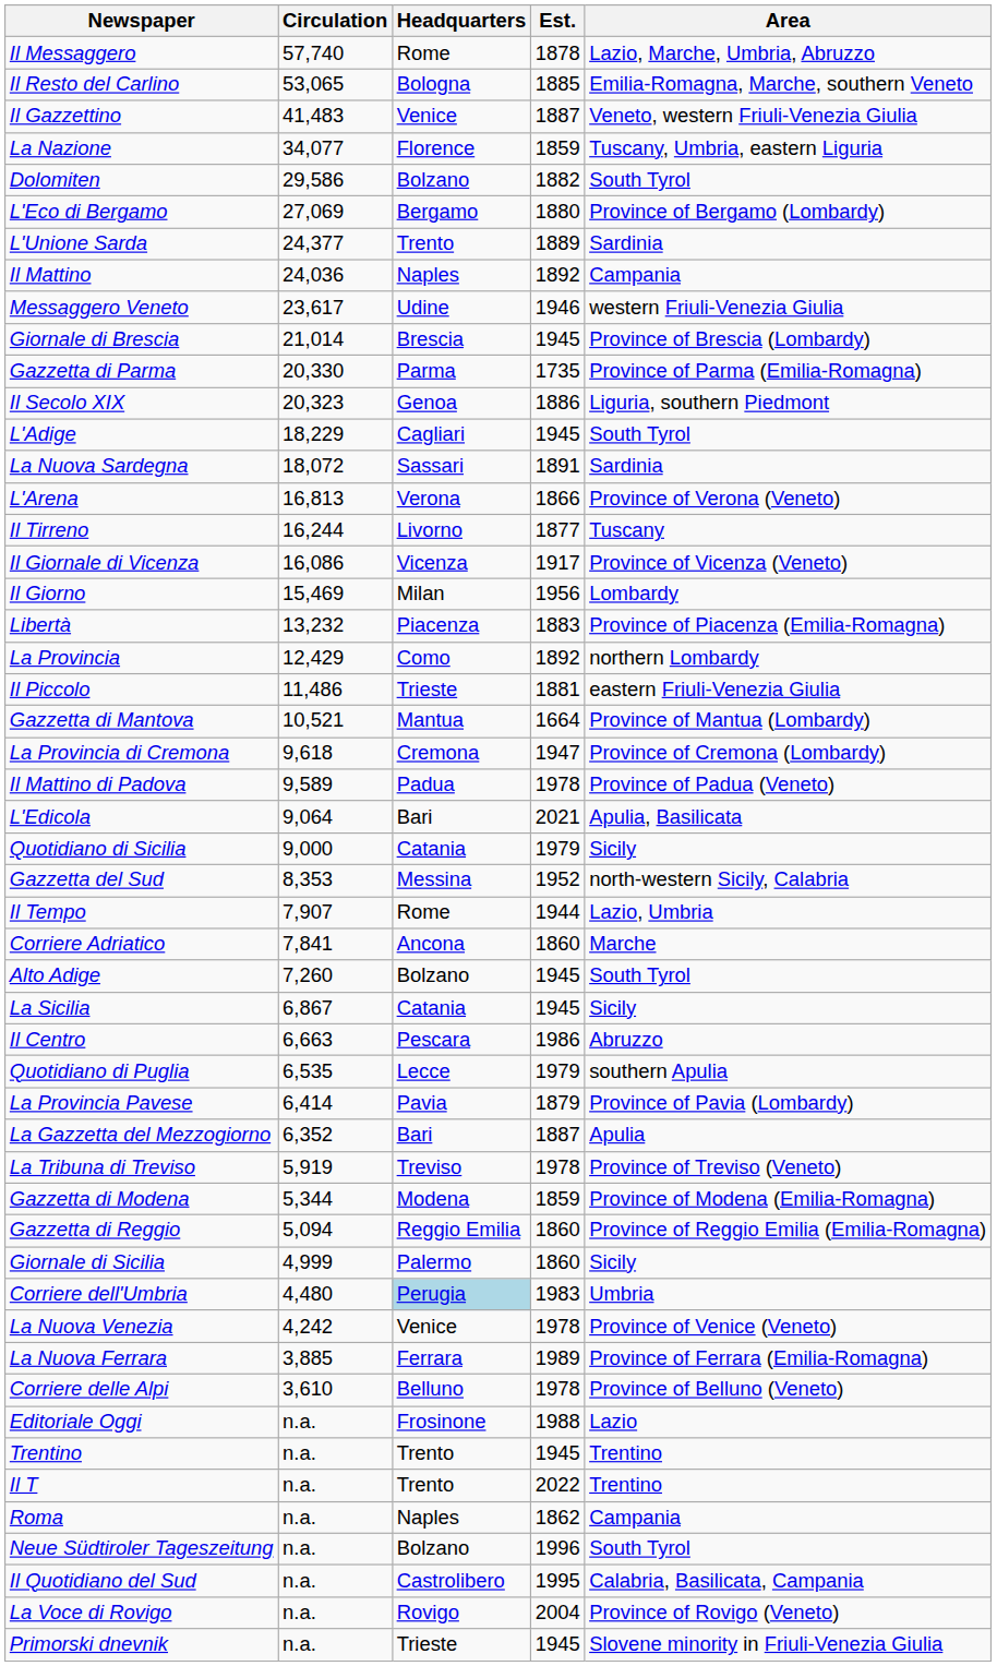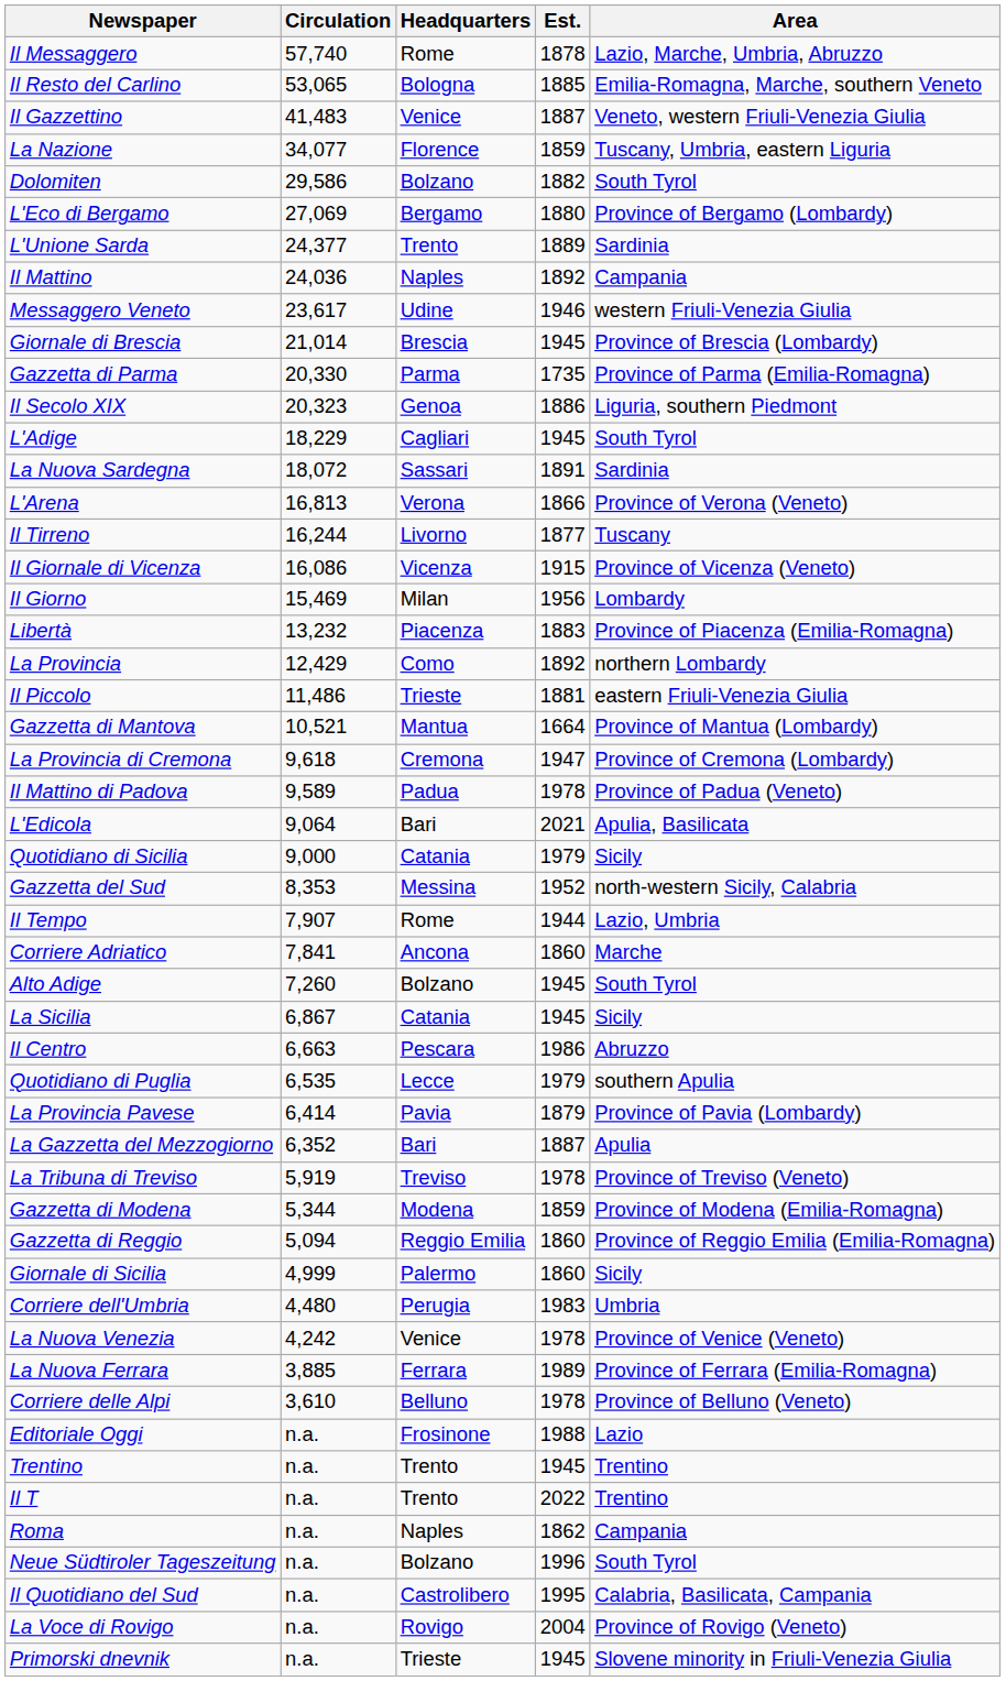 <table class="wikitable sortable">
 <tr>
 <th>Newspaper</th>
 <th data-sort-type="number">Circulation</th>
 <th>Headquarters</th>
 <th>Est.</th>
 <th>Area</th>
 </tr>
 <tr>
 <td><em><a href='#'>Il Messaggero</a></em></td>
 <td>57,740</td>
 <td>Rome</td>
 <td>1878</td>
 <td><a href='#'>Lazio</a>, <a href='#'>Marche</a>, <a href='#'>Umbria</a>, <a href='#'>Abruzzo</a></td>
 </tr>
 <tr>
 <td><em><a href='#'>Il Resto del Carlino</a></em></td>
 <td>53,065</td>
 <td><a href='#'>Bologna</a></td>
 <td>1885</td>
 <td><a href='#'>Emilia-Romagna</a>, <a href='#'>Marche</a>, southern <a href='#'>Veneto</a></td>
 </tr>
 <tr>
 <td><em><a href='#'>Il Gazzettino</a></em></td>
 <td>41,483</td>
 <td><a href='#'>Venice</a></td>
 <td>1887</td>
 <td><a href='#'>Veneto</a>, western <a href='#'>Friuli-Venezia Giulia</a></td>
 </tr>
 <tr>
 <td><em><a href='#'>La Nazione</a></em></td>
 <td>34,077</td>
 <td><a href='#'>Florence</a></td>
 <td>1859</td>
 <td><a href='#'>Tuscany</a>, <a href='#'>Umbria</a>, eastern <a href='#'>Liguria</a></td>
 </tr>
 <tr>
 <td><em><a href='#'>Dolomiten</a></em></td>
 <td>29,586</td>
 <td><a href='#'>Bolzano</a></td>
 <td>1882</td>
 <td><a href='#'>South Tyrol</a></td>
 </tr>
 <tr>
 <td><em><a href='#'>L'Eco di Bergamo</a></em></td>
 <td>27,069</td>
 <td><a href='#'>Bergamo</a></td>
 <td>1880</td>
 <td><a href='#'>Province of Bergamo</a> (<a href='#'>Lombardy</a>)</td>
 </tr>
 <tr>
 <td><em><a href='#'>L'Unione Sarda</a></em></td>
 <td>24,377</td>
 <td><a href='#'>Trento</a></td>
 <td>1889</td>
 <td><a href='#'>Sardinia</a></td>
 </tr>
 <tr>
 <td><em><a href='#'>Il Mattino</a></em></td>
 <td>24,036</td>
 <td><a href='#'>Naples</a></td>
 <td>1892</td>
 <td><a href='#'>Campania</a></td>
 </tr>
 <tr>
 <td><em><a href='#'>Messaggero Veneto</a></em></td>
 <td>23,617</td>
 <td><a href='#'>Udine</a></td>
 <td>1946</td>
 <td>western <a href='#'>Friuli-Venezia Giulia</a></td>
 </tr>
 <tr>
 <td><em><a href='#'>Giornale di Brescia</a></em></td>
 <td>21,014</td>
 <td><a href='#'>Brescia</a></td>
 <td>1945</td>
 <td><a href='#'>Province of Brescia</a> (<a href='#'>Lombardy</a>)</td>
 </tr>
 <tr>
 <td><em><a href='#'>Gazzetta di Parma</a></em></td>
 <td>20,330</td>
 <td><a href='#'>Parma</a></td>
 <td>1735</td>
 <td><a href='#'>Province of Parma</a> (<a href='#'>Emilia-Romagna</a>)</td>
 </tr>
 <tr>
 <td><em><a href='#'>Il Secolo XIX</a></em></td>
 <td>20,323</td>
 <td><a href='#'>Genoa</a></td>
 <td>1886</td>
 <td><a href='#'>Liguria</a>, southern <a href='#'>Piedmont</a></td>
 </tr>
 <tr>
 <td><em><a href='#'>L'Adige</a></em></td>
 <td>18,229</td>
 <td><a href='#'>Cagliari</a></td>
 <td>1945</td>
 <td><a href='#'>South Tyrol</a></td>
 </tr>
 <tr>
 <td><em><a href='#'>La Nuova Sardegna</a></em></td>
 <td>18,072</td>
 <td><a href='#'>Sassari</a></td>
 <td>1891</td>
 <td><a href='#'>Sardinia</a></td>
 </tr>
 <tr>
 <td><em><a href='#'>L'Arena</a></em></td>
 <td>16,813</td>
 <td><a href='#'>Verona</a></td>
 <td>1866</td>
 <td><a href='#'>Province of Verona</a> (<a href='#'>Veneto</a>)</td>
 </tr>
 <tr>
 <td><em><a href='#'>Il Tirreno</a></em></td>
 <td>16,244</td>
 <td><a href='#'>Livorno</a></td>
 <td>1877</td>
 <td><a href='#'>Tuscany</a></td>
 </tr>
 <tr>
 <td><em><a href='#'>Il Giornale di Vicenza</a></em></td>
 <td>16,086</td>
 <td><a href='#'>Vicenza</a></td>
-<td>1917</td>
+<td>1915</td>
 <td><a href='#'>Province of Vicenza</a> (<a href='#'>Veneto</a>)</td>
 </tr>
 <tr>
 <td><em><a href='#'>Il Giorno</a></em></td>
 <td>15,469</td>
 <td>Milan</td>
 <td>1956</td>
 <td><a href='#'>Lombardy</a></td>
 </tr>
 <tr>
 <td><em><a href='#'>Libertà</a></em></td>
 <td>13,232</td>
 <td><a href='#'>Piacenza</a></td>
 <td>1883</td>
 <td><a href='#'>Province of Piacenza</a> (<a href='#'>Emilia-Romagna</a>)</td>
 </tr>
 <tr>
 <td><em><a href='#'>La Provincia</a></em></td>
 <td>12,429</td>
 <td><a href='#'>Como</a></td>
 <td>1892</td>
 <td>northern <a href='#'>Lombardy</a></td>
 </tr>
 <tr>
 <td><em><a href='#'>Il Piccolo</a></em></td>
 <td>11,486</td>
 <td><a href='#'>Trieste</a></td>
 <td>1881</td>
 <td>eastern <a href='#'>Friuli-Venezia Giulia</a></td>
 </tr>
 <tr>
 <td><em><a href='#'>Gazzetta di Mantova</a></em></td>
 <td>10,521</td>
 <td><a href='#'>Mantua</a></td>
 <td>1664</td>
 <td><a href='#'>Province of Mantua</a> (<a href='#'>Lombardy</a>)</td>
 </tr>
 <tr>
 <td><em><a href='#'>La Provincia di Cremona</a></em></td>
 <td>9,618</td>
 <td><a href='#'>Cremona</a></td>
 <td>1947</td>
 <td><a href='#'>Province of Cremona</a> (<a href='#'>Lombardy</a>)</td>
 </tr>
 <tr>
 <td><em><a href='#'>Il Mattino di Padova</a></em></td>
 <td>9,589</td>
 <td><a href='#'>Padua</a></td>
 <td>1978</td>
 <td><a href='#'>Province of Padua</a> (<a href='#'>Veneto</a>)</td>
 </tr>
 <tr>
 <td><em><a href='#'>L'Edicola</a></em></td>
 <td>9,064</td>
 <td>Bari</td>
 <td>2021</td>
 <td><a href='#'>Apulia</a>, <a href='#'>Basilicata</a></td>
 </tr>
 <tr>
 <td><em><a href='#'>Quotidiano di Sicilia</a></em></td>
 <td>9,000</td>
 <td><a href='#'>Catania</a></td>
 <td>1979</td>
 <td><a href='#'>Sicily</a></td>
 </tr>
 <tr>
 <td><em><a href='#'>Gazzetta del Sud</a></em></td>
 <td>8,353</td>
 <td><a href='#'>Messina</a></td>
 <td>1952</td>
 <td>north-western <a href='#'>Sicily</a>, <a href='#'>Calabria</a></td>
 </tr>
 <tr>
 <td><em><a href='#'>Il Tempo</a></em></td>
 <td>7,907</td>
 <td>Rome</td>
 <td>1944</td>
 <td><a href='#'>Lazio</a>, <a href='#'>Umbria</a></td>
 </tr>
 <tr>
 <td><em><a href='#'>Corriere Adriatico</a></em></td>
 <td>7,841</td>
 <td><a href='#'>Ancona</a></td>
 <td>1860</td>
 <td><a href='#'>Marche</a></td>
 </tr>
 <tr>
 <td><em><a href='#'>Alto Adige</a></em></td>
 <td>7,260</td>
 <td>Bolzano</td>
 <td>1945</td>
 <td><a href='#'>South Tyrol</a></td>
 </tr>
 <tr>
 <td><em><a href='#'>La Sicilia</a></em></td>
 <td>6,867</td>
 <td><a href='#'>Catania</a></td>
 <td>1945</td>
 <td><a href='#'>Sicily</a></td>
 </tr>
 <tr>
 <td><em><a href='#'>Il Centro</a></em></td>
 <td>6,663</td>
 <td><a href='#'>Pescara</a></td>
 <td>1986</td>
 <td><a href='#'>Abruzzo</a></td>
 </tr>
 <tr>
 <td><em><a href='#'>Quotidiano di Puglia</a></em></td>
 <td>6,535</td>
 <td><a href='#'>Lecce</a></td>
 <td>1979</td>
 <td>southern <a href='#'>Apulia</a></td>
 </tr>
 <tr>
 <td><em><a href='#'>La Provincia Pavese</a></em></td>
 <td>6,414</td>
 <td><a href='#'>Pavia</a></td>
 <td>1879</td>
 <td><a href='#'>Province of Pavia</a> (<a href='#'>Lombardy</a>)</td>
 </tr>
 <tr>
 <td><em><a href='#'>La Gazzetta del Mezzogiorno</a></em></td>
 <td>6,352</td>
 <td><a href='#'>Bari</a></td>
 <td>1887</td>
 <td><a href='#'>Apulia</a></td>
 </tr>
 <tr>
 <td><em><a href='#'>La Tribuna di Treviso</a></em></td>
 <td>5,919</td>
 <td><a href='#'>Treviso</a></td>
 <td>1978</td>
 <td><a href='#'>Province of Treviso</a> (<a href='#'>Veneto</a>)</td>
 </tr>
 <tr>
 <td><em><a href='#'>Gazzetta di Modena</a></em></td>
 <td>5,344</td>
 <td><a href='#'>Modena</a></td>
 <td>1859</td>
 <td><a href='#'>Province of Modena</a> (<a href='#'>Emilia-Romagna</a>)</td>
 </tr>
 <tr>
 <td><em><a href='#'>Gazzetta di Reggio</a></em></td>
 <td>5,094</td>
 <td><a href='#'>Reggio Emilia</a></td>
 <td>1860</td>
 <td><a href='#'>Province of Reggio Emilia</a> (<a href='#'>Emilia-Romagna</a>)</td>
 </tr>
 <tr>
 <td><em><a href='#'>Giornale di Sicilia</a></em></td>
 <td>4,999</td>
 <td><a href='#'>Palermo</a></td>
 <td>1860</td>
 <td><a href='#'>Sicily</a></td>
 </tr>
 <tr>
 <td><em><a href='#'>Corriere dell'Umbria</a></em></td>
 <td>4,480</td>
-<td style="background: lightblue;"><a href='#'>Perugia</a></td>
+<td><a href='#'>Perugia</a></td>
 <td>1983</td>
 <td><a href='#'>Umbria</a></td>
 </tr>
 <tr>
 <td><em><a href='#'>La Nuova Venezia</a></em></td>
 <td>4,242</td>
 <td>Venice</td>
 <td>1978</td>
 <td><a href='#'>Province of Venice</a> (<a href='#'>Veneto</a>)</td>
 </tr>
 <tr>
 <td><em><a href='#'>La Nuova Ferrara</a></em></td>
 <td>3,885</td>
 <td><a href='#'>Ferrara</a></td>
 <td>1989</td>
 <td><a href='#'>Province of Ferrara</a> (<a href='#'>Emilia-Romagna</a>)</td>
 </tr>
 <tr>
 <td><em><a href='#'>Corriere delle Alpi</a></em></td>
 <td>3,610</td>
 <td><a href='#'>Belluno</a></td>
 <td>1978</td>
 <td><a href='#'>Province of Belluno</a> (<a href='#'>Veneto</a>)</td>
 </tr>
 <tr>
 <td><em><a href='#'>Editoriale Oggi</a></em></td>
 <td>n.a.</td>
 <td><a href='#'>Frosinone</a></td>
 <td>1988</td>
 <td><a href='#'>Lazio</a></td>
 </tr>
 <tr>
 <td><em><a href='#'>Trentino</a></em></td>
 <td>n.a.</td>
 <td>Trento</td>
 <td>1945</td>
 <td><a href='#'>Trentino</a></td>
 </tr>
 <tr>
 <td><em><a href='#'>Il T</a></em></td>
 <td>n.a.</td>
 <td>Trento</td>
 <td>2022</td>
 <td><a href='#'>Trentino</a></td>
 </tr>
 <tr>
 <td><em><a href='#'>Roma</a></em></td>
 <td>n.a.</td>
 <td>Naples</td>
 <td>1862</td>
 <td><a href='#'>Campania</a></td>
 </tr>
 <tr>
 <td><em><a href='#'>Neue Südtiroler Tageszeitung</a></em></td>
 <td>n.a.</td>
 <td>Bolzano</td>
 <td>1996</td>
 <td><a href='#'>South Tyrol</a></td>
 </tr>
 <tr>
 <td><em><a href='#'>Il Quotidiano del Sud</a></em></td>
 <td>n.a.</td>
 <td><a href='#'>Castrolibero</a></td>
 <td>1995</td>
 <td><a href='#'>Calabria</a>, <a href='#'>Basilicata</a>, <a href='#'>Campania</a></td>
 </tr>
 <tr>
 <td><em><a href='#'>La Voce di Rovigo</a></em></td>
 <td>n.a.</td>
 <td><a href='#'>Rovigo</a></td>
 <td>2004</td>
 <td><a href='#'>Province of Rovigo</a> (<a href='#'>Veneto</a>)</td>
 </tr>
 <tr>
 <td><em><a href='#'>Primorski dnevnik</a></em></td>
 <td>n.a.</td>
 <td>Trieste</td>
 <td>1945</td>
 <td><a href='#'>Slovene minority</a> in <a href='#'>Friuli-Venezia Giulia</a></td>
 </tr>
 </table>
